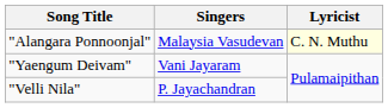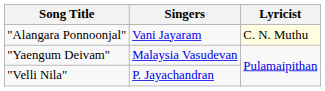 <table class="wikitable">
 <tr>
 <th>Song Title</th>
 <th>Singers</th>
 <th>Lyricist</th>
 </tr>
 <tr>
 <td>"Alangara Ponnoonjal"</td>
-<td><a href='#'>Malaysia Vasudevan</a></td>
+<td><a href='#'>Vani Jayaram</a></td>
 <td style="background: lightyellow;">C. N. Muthu</td>
 </tr>
 <tr>
 <td>"Yaengum Deivam"</td>
-<td><a href='#'>Vani Jayaram</a></td>
+<td><a href='#'>Malaysia Vasudevan</a></td>
 <td rowspan="2"><a href='#'>Pulamaipithan</a></td>
 </tr>
 <tr>
 <td>"Velli Nila"</td>
 <td><a href='#'>P. Jayachandran</a></td>
 </tr>
 </table>
